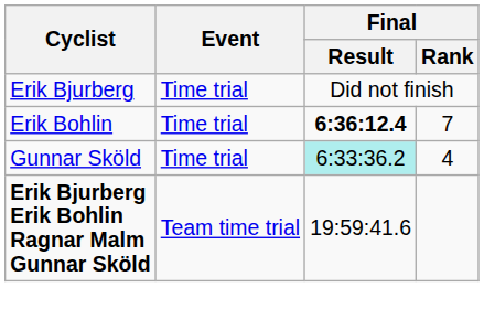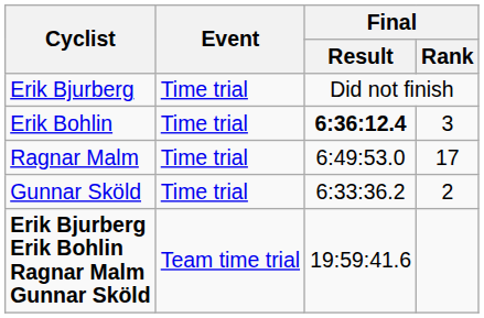 <table class=wikitable style="font-size:90%">
 <tr>
 <th rowspan=2>Cyclist</th>
 <th rowspan=2>Event</th>
 <th colspan=2>Final</th>
 </tr>
 <tr>
 <th>Result</th>
 <th>Rank</th>
 </tr>
 <tr>
 <td><a href='#'>Erik Bjurberg</a></td>
 <td><a href='#'>Time trial</a></td>
 <td align=center colspan=2>Did not finish</td>
 </tr>
 <tr>
 <td><a href='#'>Erik Bohlin</a></td>
 <td><a href='#'>Time trial</a></td>
 <td align=center><strong>6:36:12.4</strong></td>
-<td align=center>7</td>
+<td align=center>3</td>
+</tr>
+<tr>
+<td><a href='#'>Ragnar Malm</a></td>
+<td><a href='#'>Time trial</a></td>
+<td align=center>6:49:53.0</td>
+<td align=center>17</td>
 </tr>
 <tr>
 <td><a href='#'>Gunnar Sköld</a></td>
 <td><a href='#'>Time trial</a></td>
-<td align=center style="background: paleturquoise;">6:33:36.2</td>
-<td align=center>4</td>
+<td align=center>6:33:36.2</td>
+<td align=center>2</td>
 </tr>
 <tr>
 <td><strong>Erik Bjurberg <br> Erik Bohlin <br> Ragnar Malm <br> Gunnar Sköld</strong></td>
 <td><a href='#'>Team time trial</a></td>
 <td align=center>19:59:41.6</td>
 <td align=center></td>
 </tr>
 </table>
